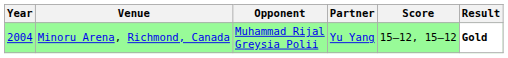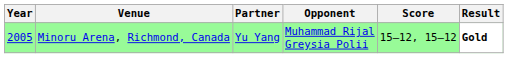 <table class="sortable wikitable" style="font-size: 90%;">
 <tr>
 <th>Year</th>
 <th>Venue</th>
+<th>Partner</th>
 <th>Opponent</th>
-<th>Partner</th>
 <th>Score</th>
 <th>Result</th>
 </tr>
 <tr style="background:#98FB98">
-<td align="center"><a href='#'>2004</a></td>
+<td align="center"><a href='#'>2005</a></td>
 <td align="left"><a href='#'>Minoru Arena</a>, <a href='#'>Richmond, Canada</a></td>
+<td align="left"> <a href='#'>Yu Yang</a></td>
 <td align="left"> <a href='#'>Muhammad Rijal</a> <br>  <a href='#'>Greysia Polii</a></td>
-<td align="left"> <a href='#'>Yu Yang</a></td>
 <td align="left">15–12, 15–12</td>
 <td style="text-align:left; background:white"> <strong>Gold</strong></td>
 </tr>
 </table>
